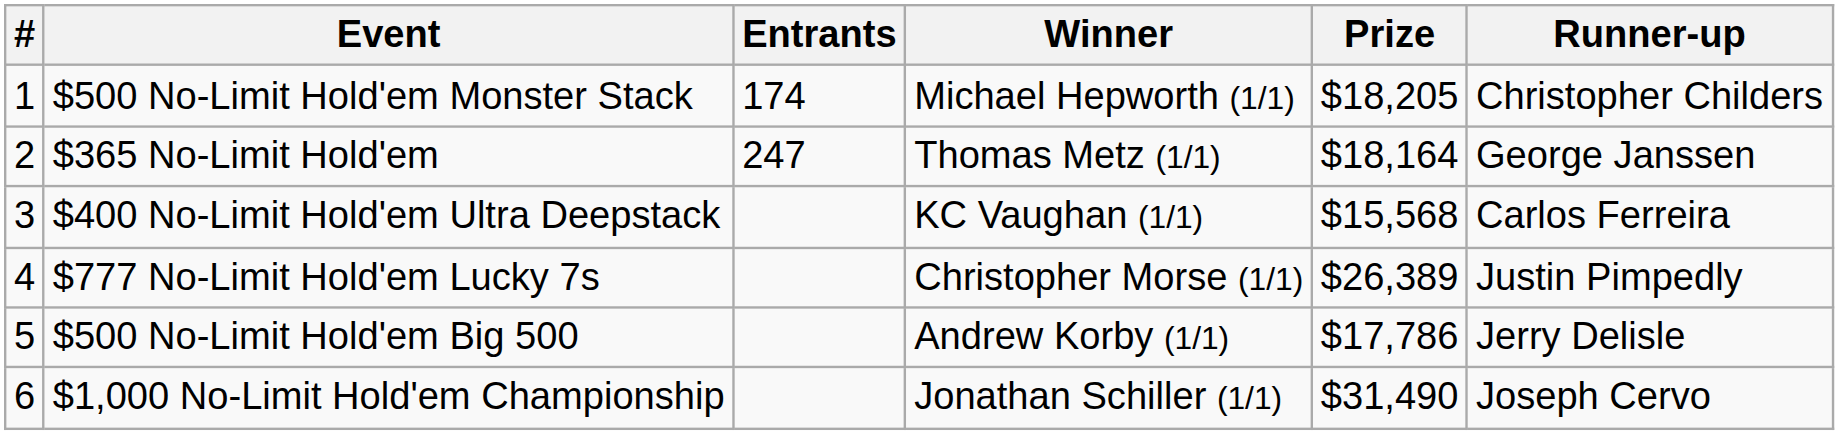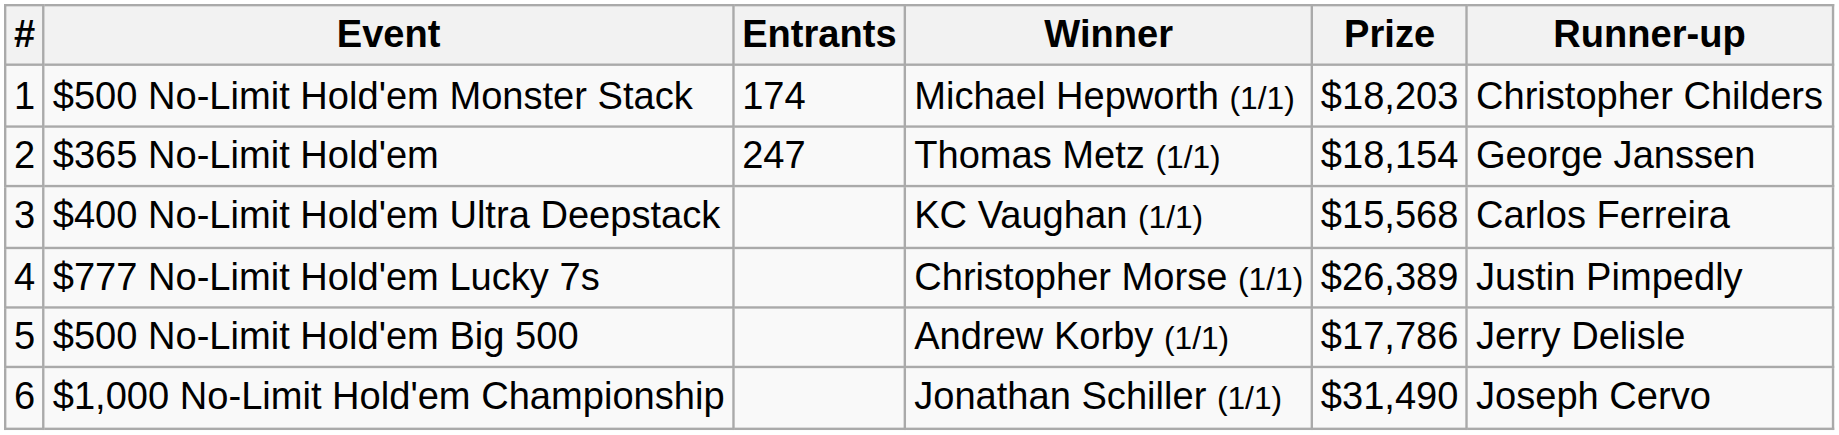 <table class="wikitable sortable">
 <tr>
 <th bgcolor="#FFEBAD">#</th>
 <th bgcolor="#FFEBAD">Event</th>
 <th bgcolor="#FFEBAD">Entrants</th>
 <th bgcolor="#FFEBAD">Winner</th>
 <th bgcolor="#FFEBAD">Prize</th>
 <th bgcolor="#FFEBAD">Runner-up</th>
 </tr>
 <tr>
 <td>1</td>
 <td>$500 No-Limit Hold'em Monster Stack</td>
 <td>174</td>
 <td> Michael Hepworth <small>(1/1)</small></td>
-<td>$18,205</td>
+<td>$18,203</td>
 <td> Christopher Childers</td>
 </tr>
 <tr>
 <td>2</td>
 <td>$365 No-Limit Hold'em</td>
 <td>247</td>
 <td> Thomas Metz <small>(1/1)</small></td>
-<td>$18,164</td>
+<td>$18,154</td>
 <td> George Janssen</td>
 </tr>
 <tr>
 <td>3</td>
 <td>$400 No-Limit Hold'em Ultra Deepstack</td>
 <td></td>
 <td> KC Vaughan <small>(1/1)</small></td>
 <td>$15,568</td>
 <td> Carlos Ferreira</td>
 </tr>
 <tr>
 <td>4</td>
 <td>$777 No-Limit Hold'em Lucky 7s</td>
 <td></td>
 <td> Christopher Morse <small>(1/1)</small></td>
 <td>$26,389</td>
 <td> Justin Pimpedly</td>
 </tr>
 <tr>
 <td>5</td>
 <td>$500 No-Limit Hold'em Big 500</td>
 <td></td>
 <td> Andrew Korby <small>(1/1)</small></td>
 <td>$17,786</td>
 <td> Jerry Delisle</td>
 </tr>
 <tr>
 <td>6</td>
 <td>$1,000 No-Limit Hold'em Championship</td>
 <td></td>
 <td> Jonathan Schiller <small>(1/1)</small></td>
 <td>$31,490</td>
 <td> Joseph Cervo</td>
 </tr>
 </table>
